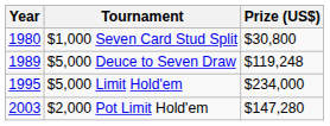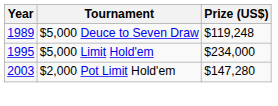 <table class="wikitable">
 <tr>
 <th>Year</th>
 <th>Tournament</th>
 <th>Prize (US$)</th>
-</tr>
-<tr>
-<td><a href='#'>1980</a></td>
-<td>$1,000 <a href='#'>Seven Card Stud Split</a></td>
-<td>$30,800</td>
 </tr>
 <tr>
 <td><a href='#'>1989</a></td>
 <td>$5,000 <a href='#'>Deuce to Seven Draw</a></td>
 <td>$119,248</td>
 </tr>
 <tr>
 <td><a href='#'>1995</a></td>
 <td>$5,000 <a href='#'>Limit</a> <a href='#'>Hold'em</a></td>
 <td>$234,000</td>
 </tr>
 <tr>
 <td><a href='#'>2003</a></td>
 <td>$2,000 <a href='#'>Pot Limit</a> Hold'em</td>
 <td>$147,280</td>
 </tr>
 </table>
